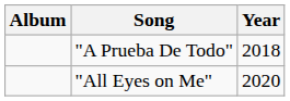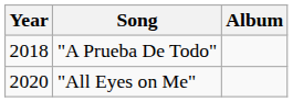 <table class="wikitable">
 <tr>
+<th>Year</th>
+<th>Song</th>
 <th>Album</th>
-<th>Song</th>
-<th>Year</th>
 </tr>
 <tr>
+<td>2018</td>
+<td>"A Prueba De Todo"</td>
 <td></td>
-<td>"A Prueba De Todo"</td>
-<td>2018</td>
 </tr>
 <tr>
+<td>2020</td>
+<td>"All Eyes on Me"</td>
 <td></td>
-<td>"All Eyes on Me"</td>
-<td>2020</td>
 </tr>
 </table>
